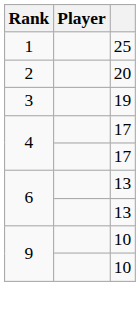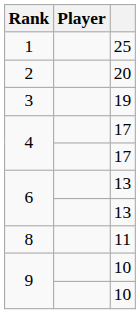 <table class=wikitable style="text-align:center">
 <tr>
 <th>Rank</th>
 <th>Player</th>
 <th></th>
 </tr>
 <tr>
 <td>1</td>
 <td align=left></td>
 <td>25</td>
 </tr>
 <tr>
 <td>2</td>
 <td align=left></td>
 <td>20</td>
 </tr>
 <tr>
 <td>3</td>
 <td align=left></td>
 <td>19</td>
 </tr>
 <tr>
 <td rowspan=2>4</td>
 <td align=left></td>
 <td>17</td>
 </tr>
 <tr>
 <td align=left></td>
 <td>17</td>
 </tr>
 <tr>
 <td rowspan=2>6</td>
 <td align=left></td>
 <td>13</td>
 </tr>
 <tr>
 <td align=left></td>
 <td>13</td>
 </tr>
 <tr>
+<td>8</td>
+<td align=left></td>
+<td>11</td>
+</tr>
+<tr>
 <td rowspan=2>9</td>
 <td align=left></td>
 <td>10</td>
 </tr>
 <tr>
 <td align=left></td>
 <td>10</td>
 </tr>
 </table>
